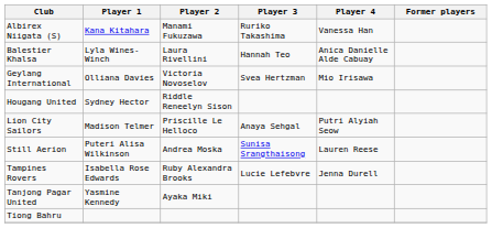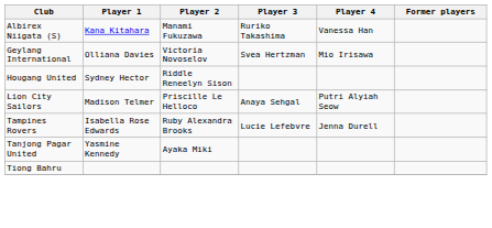 <table class="wikitable sortable" style="font-size:90%;">
 <tr>
 <th style="width:105px;">Club</th>
 <th style="width:105px;">Player 1</th>
 <th style="width:105px;">Player 2</th>
 <th style="width:105px;">Player 3</th>
 <th style="width:105px;">Player 4</th>
 <th style="width:125px;">Former players</th>
 </tr>
 <tr>
 <td>Albirex Niigata (S)</td>
 <td> <a href='#'>Kana Kitahara</a></td>
 <td> Manami Fukuzawa</td>
 <td> Ruriko Takashima</td>
 <td> Vanessa Han</td>
-<td></td>
-</tr>
-<tr>
-<td>Balestier Khalsa</td>
-<td> Lyla Wines-Winch</td>
-<td> Laura Rivellini</td>
-<td> Hannah Teo</td>
-<td> Anica Danielle Alde Cabuay</td>
 <td></td>
 </tr>
 <tr>
 <td>Geylang International</td>
 <td> Olliana Davies</td>
 <td> Victoria Novoselov</td>
 <td> Svea Hertzman</td>
 <td> Mio Irisawa</td>
 <td></td>
 </tr>
 <tr>
 <td>Hougang United</td>
 <td> Sydney Hector</td>
 <td> Riddle Reneelyn Sison</td>
 <td></td>
 <td></td>
 <td></td>
 </tr>
 <tr>
 <td>Lion City Sailors</td>
 <td> Madison Telmer</td>
 <td> Priscille Le Helloco</td>
 <td> Anaya Sehgal</td>
 <td> Putri Alyiah Seow</td>
-<td></td>
-</tr>
-<tr>
-<td>Still Aerion</td>
-<td> Puteri Alisa Wilkinson</td>
-<td> Andrea Moska</td>
-<td> <a href='#'>Sunisa Srangthaisong</a></td>
-<td> Lauren Reese</td>
 <td></td>
 </tr>
 <tr>
 <td>Tampines Rovers</td>
 <td> Isabella Rose Edwards</td>
 <td> Ruby Alexandra Brooks</td>
 <td> Lucie Lefebvre</td>
 <td> Jenna Durell</td>
 <td></td>
 </tr>
 <tr>
 <td>Tanjong Pagar United</td>
 <td> Yasmine Kennedy</td>
 <td> Ayaka Miki</td>
 <td></td>
 <td></td>
 <td></td>
 </tr>
 <tr>
 <td>Tiong Bahru</td>
 <td></td>
 <td></td>
 <td></td>
 <td></td>
 <td></td>
 </tr>
 <tr>
 </tr>
 </table>
